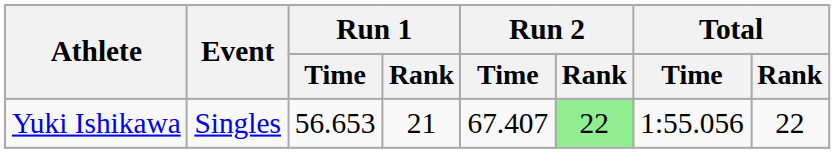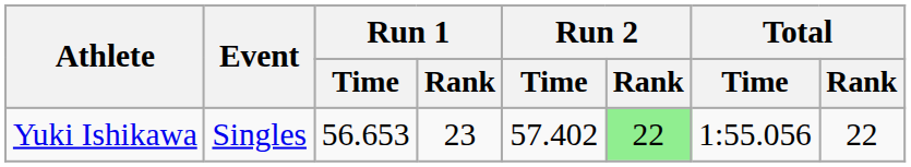 <table class="wikitable" style="font-size:90%">
 <tr>
 <th rowspan="2">Athlete</th>
 <th rowspan="2">Event</th>
 <th colspan="2">Run 1</th>
 <th colspan="2">Run 2</th>
 <th colspan="2">Total</th>
 </tr>
 <tr style="font-size:95%">
 <th>Time</th>
 <th>Rank</th>
 <th>Time</th>
 <th>Rank</th>
 <th>Time</th>
 <th>Rank</th>
 </tr>
 <tr align=center>
 <td align=left><a href='#'>Yuki Ishikawa</a></td>
 <td align=left><a href='#'>Singles</a></td>
 <td>56.653</td>
-<td>21</td>
-<td>67.407</td>
+<td>23</td>
+<td>57.402</td>
 <td style="background: lightgreen;">22</td>
 <td>1:55.056</td>
 <td>22</td>
 </tr>
 </table>
